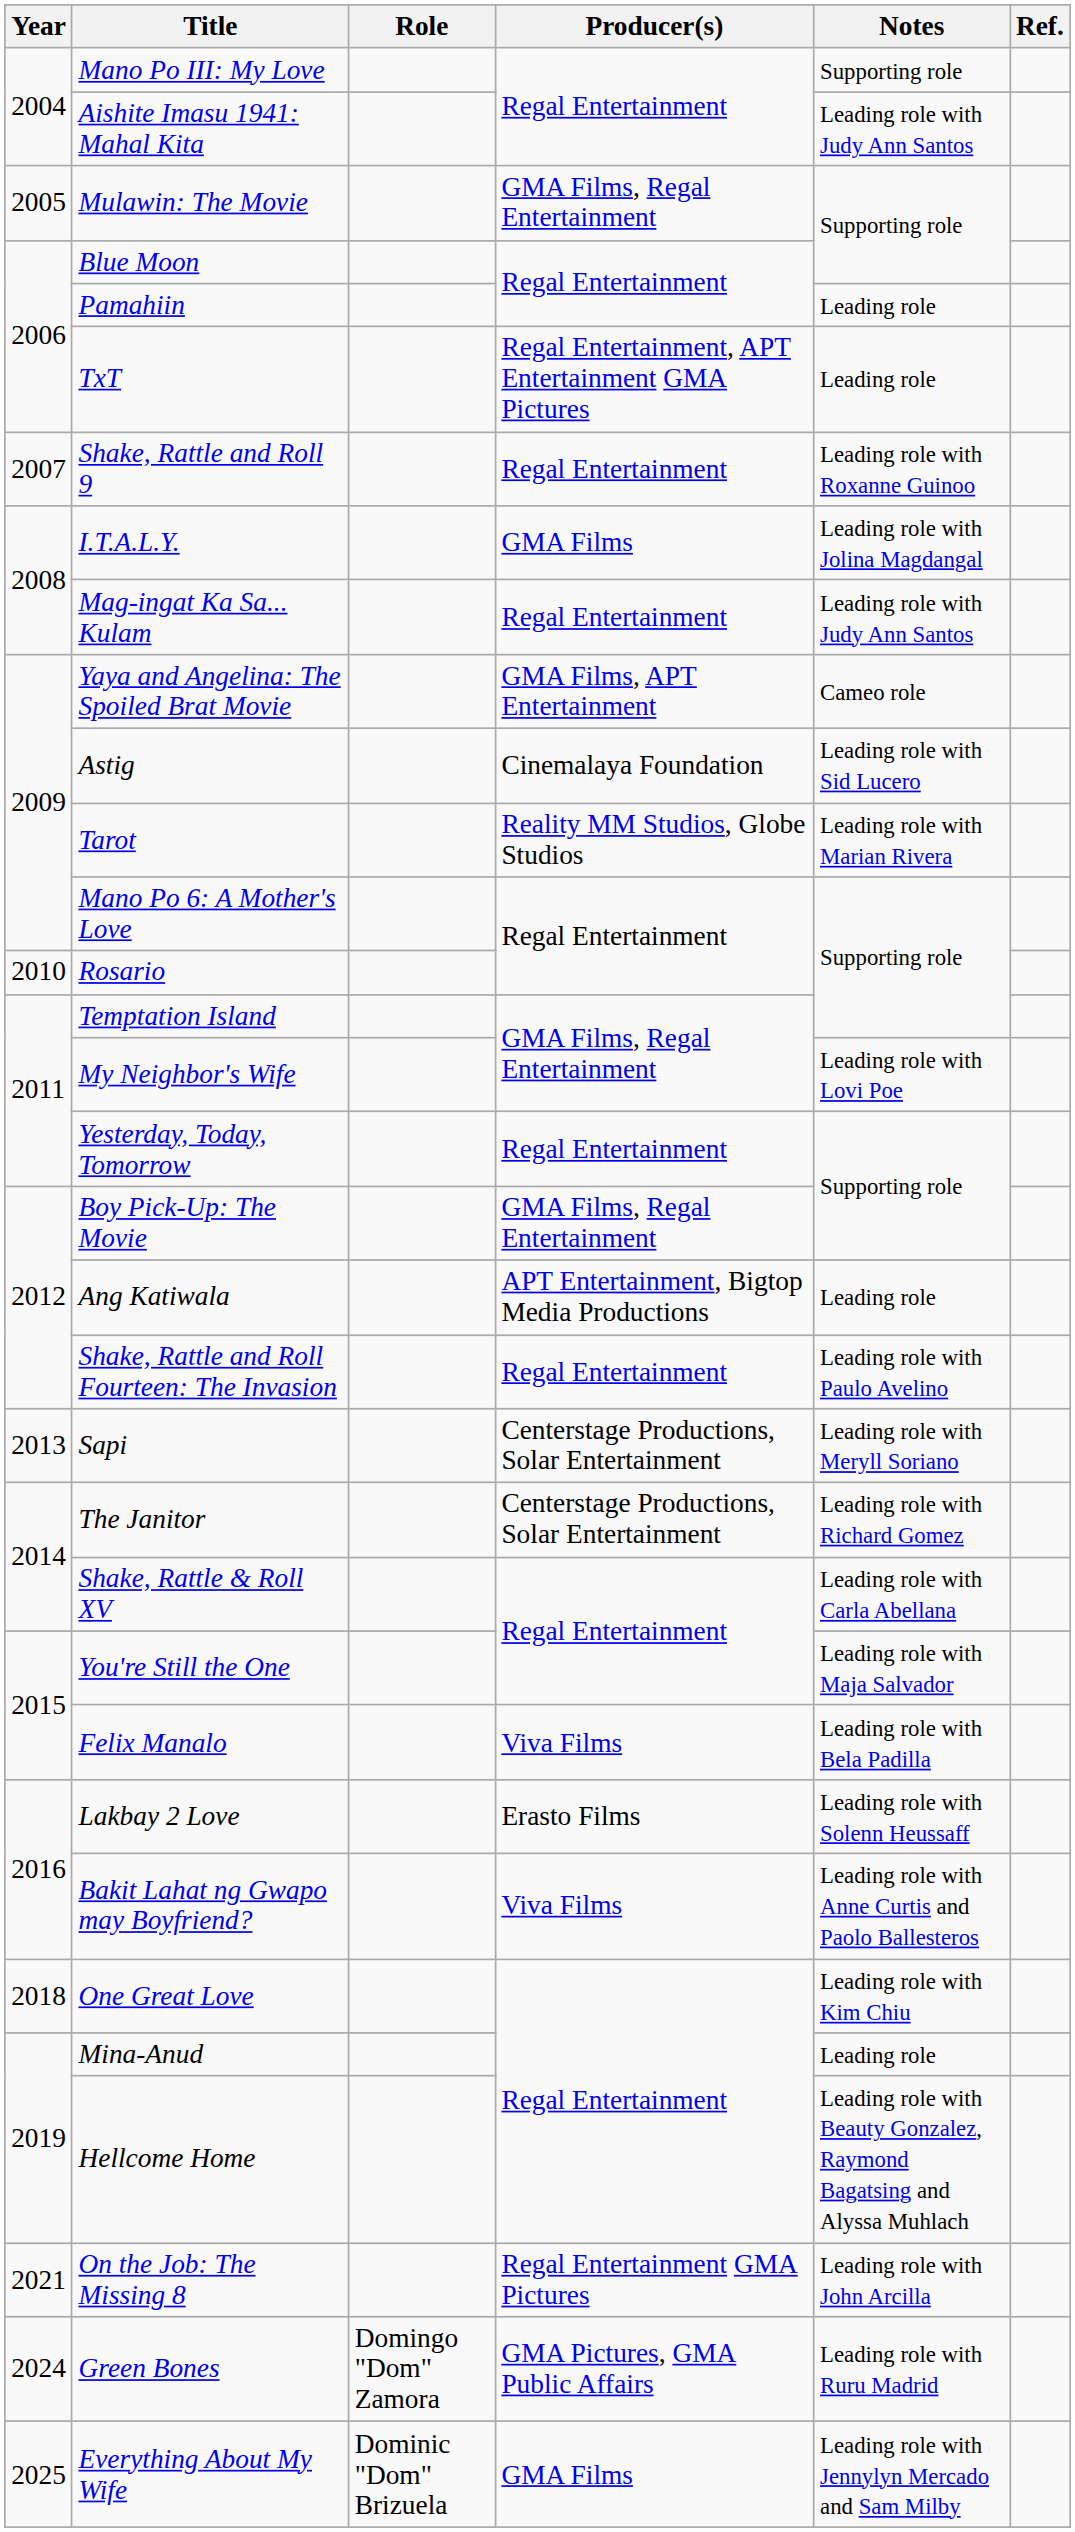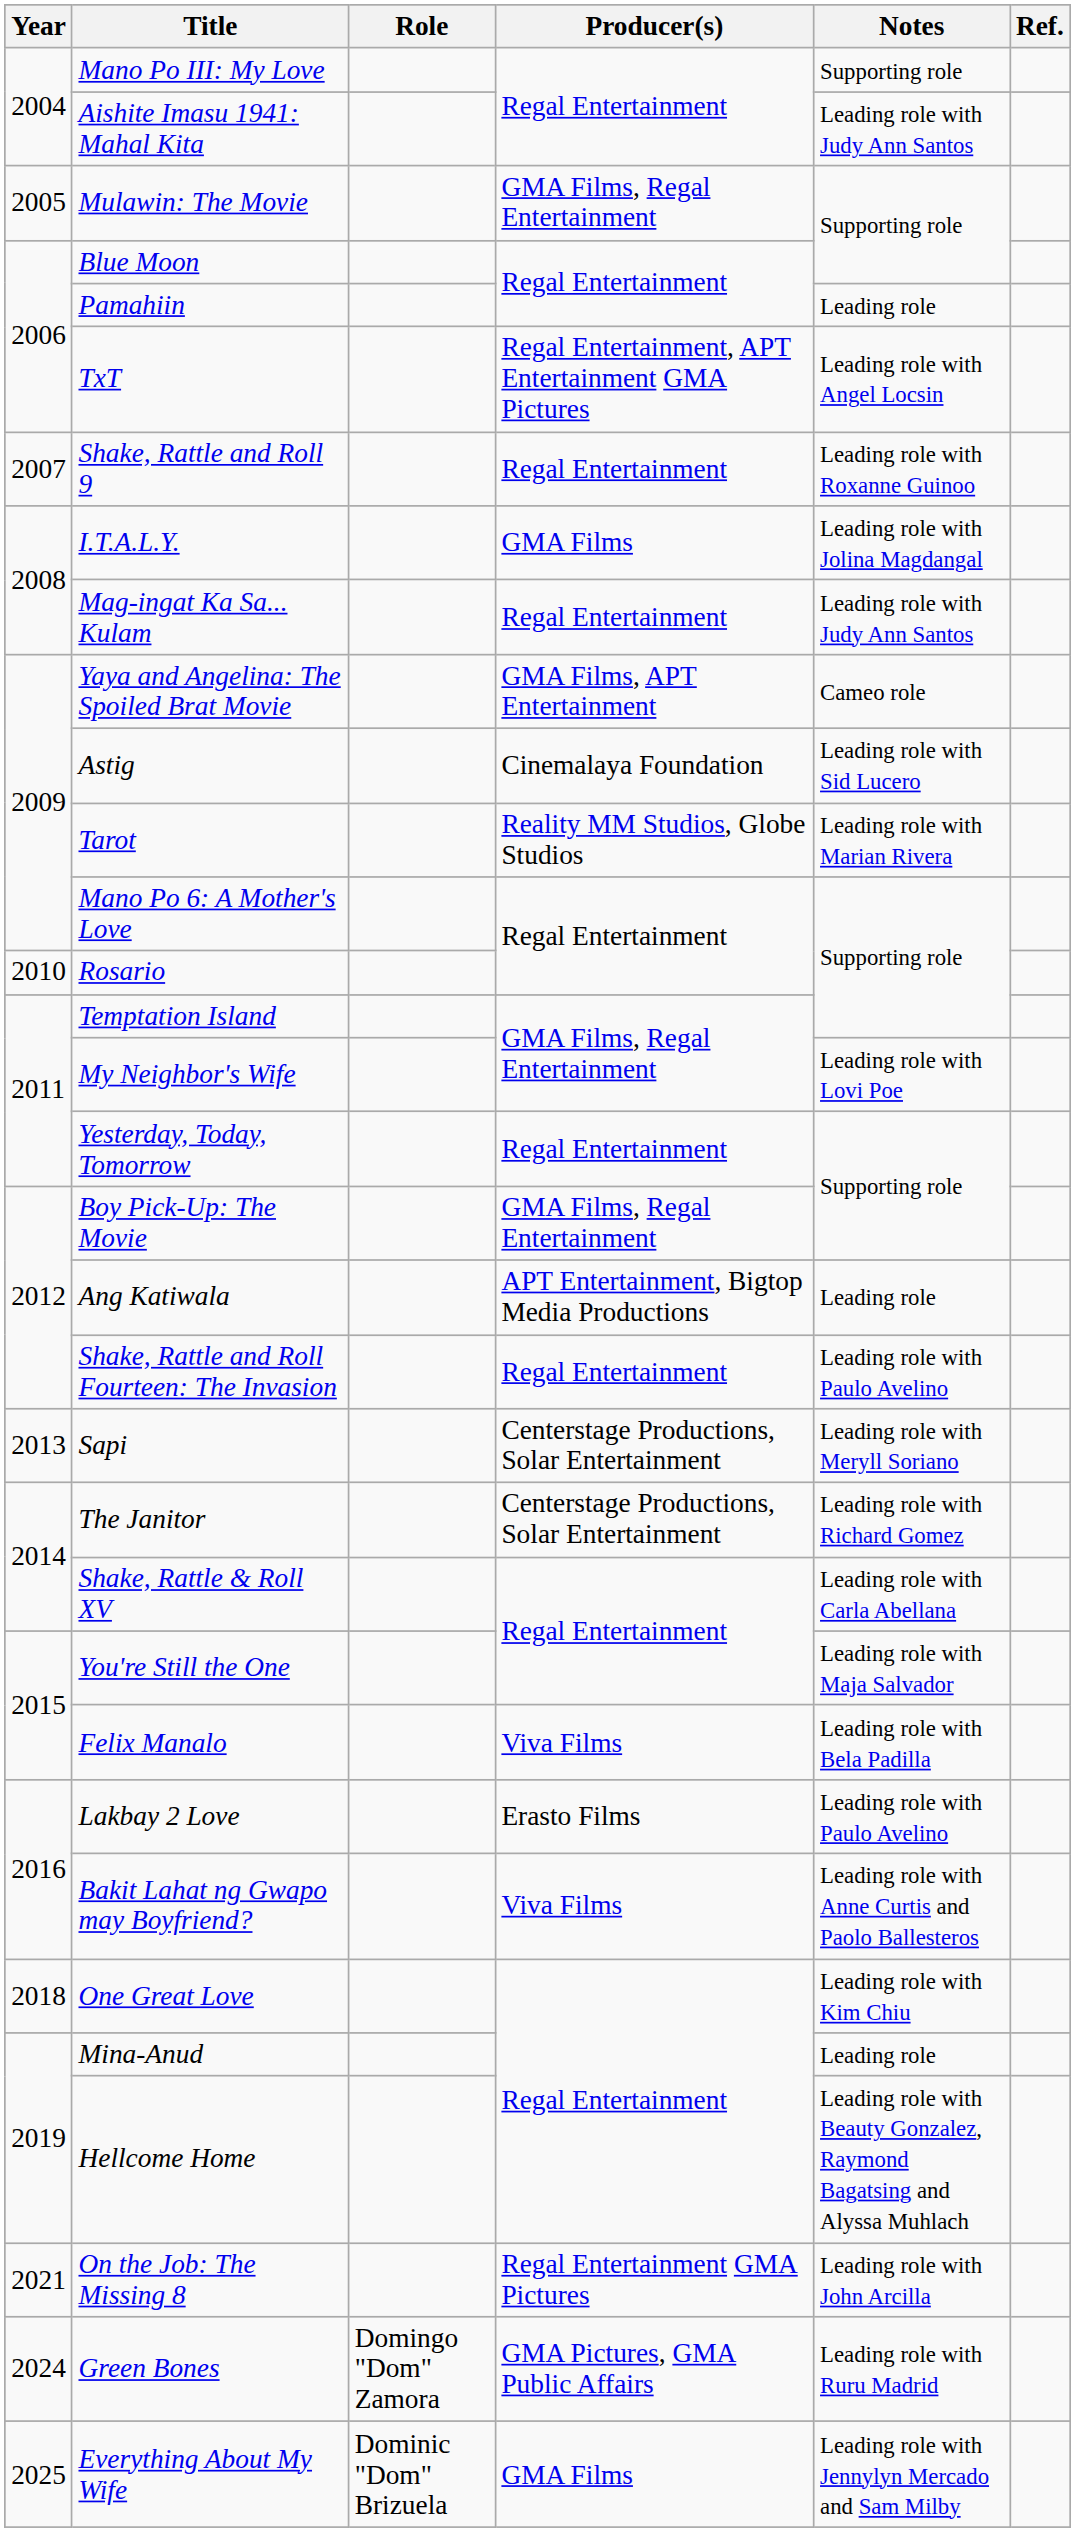 <table class="wikitable sortable" style="width:100%">
 <tr>
 <th scope="col" style="width:5%; white-space:nowrap;">Year</th>
 <th scope="col" style="width:27%; white-space:nowrap;">Title</th>
 <th scope="col" style="width:14%; white-space:nowrap;">Role</th>
 <th scope="col" style="width:31%; white-space:nowrap;">Producer(s)</th>
 <th scope="col" style="width:19%; white-space:nowrap;">Notes</th>
 <th scope="col" style="width:4%; white-space:nowrap;">Ref.</th>
 </tr>
 <tr>
 <td rowspan="2">2004</td>
 <td><em><a href='#'>Mano Po III: My Love</a></em></td>
 <td></td>
 <td rowspan="2"><a href='#'>Regal Entertainment</a></td>
 <td><small>Supporting role</small></td>
 <td></td>
 </tr>
 <tr>
 <td><em><a href='#'>Aishite Imasu 1941: Mahal Kita</a></em></td>
 <td></td>
 <td><small>Leading role with <a href='#'>Judy Ann Santos</a></small></td>
 <td></td>
 </tr>
 <tr>
 <td>2005</td>
 <td><em><a href='#'>Mulawin: The Movie</a></em></td>
 <td></td>
 <td><a href='#'>GMA Films</a>, <a href='#'>Regal Entertainment</a></td>
 <td rowspan="2"><small>Supporting role</small></td>
 <td></td>
 </tr>
 <tr>
 <td rowspan="3">2006</td>
 <td><em><a href='#'>Blue Moon</a></em></td>
 <td></td>
 <td rowspan="2"><a href='#'>Regal Entertainment</a></td>
 <td></td>
 </tr>
 <tr>
 <td><em><a href='#'>Pamahiin</a></em></td>
 <td></td>
 <td><small>Leading role</small></td>
 <td></td>
 </tr>
 <tr>
 <td><em><a href='#'>TxT</a></em></td>
 <td></td>
 <td><a href='#'>Regal Entertainment</a>, <a href='#'>APT Entertainment</a> <a href='#'>GMA Pictures</a></td>
-<td><small>Leading role</small></td>
+<td><small>Leading role with <a href='#'>Angel Locsin</a></small></td>
 <td></td>
 </tr>
 <tr>
 <td>2007</td>
 <td><em><a href='#'>Shake, Rattle and Roll 9</a></em></td>
 <td></td>
 <td><a href='#'>Regal Entertainment</a></td>
 <td><small>Leading role with <a href='#'>Roxanne Guinoo</a></small></td>
 <td></td>
 </tr>
 <tr>
 <td rowspan="2">2008</td>
 <td><em><a href='#'>I.T.A.L.Y.</a></em></td>
 <td></td>
 <td><a href='#'>GMA Films</a></td>
 <td><small>Leading role with <a href='#'>Jolina Magdangal</a></small></td>
 <td></td>
 </tr>
 <tr>
 <td><em><a href='#'>Mag-ingat Ka Sa... Kulam</a></em></td>
 <td></td>
 <td><a href='#'>Regal Entertainment</a></td>
 <td><small>Leading role with <a href='#'>Judy Ann Santos</a></small></td>
 <td></td>
 </tr>
 <tr>
 <td rowspan="4">2009</td>
 <td><em><a href='#'>Yaya and Angelina: The Spoiled Brat Movie</a></em></td>
 <td></td>
 <td><a href='#'>GMA Films</a>, <a href='#'>APT Entertainment</a></td>
 <td><small>Cameo role</small></td>
 <td></td>
 </tr>
 <tr>
 <td><em>Astig</em></td>
 <td></td>
 <td>Cinemalaya Foundation</td>
 <td><small>Leading role with <a href='#'>Sid Lucero</a></small></td>
 <td></td>
 </tr>
 <tr>
 <td><em><a href='#'>Tarot</a></em></td>
 <td></td>
 <td><a href='#'>Reality MM Studios</a>, Globe Studios</td>
 <td><small>Leading role with <a href='#'>Marian Rivera</a></small></td>
 <td></td>
 </tr>
 <tr>
 <td><em><a href='#'>Mano Po 6: A Mother's Love</a></em></td>
 <td></td>
 <td rowspan="2">Regal Entertainment</td>
 <td rowspan="3"><small>Supporting role</small></td>
 <td></td>
 </tr>
 <tr>
 <td>2010</td>
 <td><em><a href='#'>Rosario</a></em></td>
 <td></td>
 <td></td>
 </tr>
 <tr>
 <td rowspan="3">2011</td>
 <td><em><a href='#'>Temptation Island</a></em></td>
 <td></td>
 <td rowspan="2"><a href='#'>GMA Films</a>, <a href='#'>Regal Entertainment</a></td>
 <td></td>
 </tr>
 <tr>
 <td><em><a href='#'>My Neighbor's Wife</a></em></td>
 <td></td>
 <td><small>Leading role with <a href='#'>Lovi Poe</a></small></td>
 <td></td>
 </tr>
 <tr>
 <td><em><a href='#'>Yesterday, Today, Tomorrow</a></em></td>
 <td></td>
 <td><a href='#'>Regal Entertainment</a></td>
 <td rowspan="2"><small>Supporting role</small></td>
 <td></td>
 </tr>
 <tr>
 <td rowspan="3">2012</td>
 <td><em><a href='#'>Boy Pick-Up: The Movie</a></em></td>
 <td></td>
 <td><a href='#'>GMA Films</a>, <a href='#'>Regal Entertainment</a></td>
 <td></td>
 </tr>
 <tr>
 <td><em>Ang Katiwala</em></td>
 <td></td>
 <td><a href='#'>APT Entertainment</a>, Bigtop Media Productions</td>
 <td><small>Leading role</small></td>
 <td></td>
 </tr>
 <tr>
 <td><em><a href='#'>Shake, Rattle and Roll Fourteen: The Invasion</a></em></td>
 <td></td>
 <td><a href='#'>Regal Entertainment</a></td>
 <td><small>Leading role with <a href='#'>Paulo Avelino</a></small></td>
 <td></td>
 </tr>
 <tr>
 <td>2013</td>
 <td><em>Sapi</em></td>
 <td></td>
 <td>Centerstage Productions, Solar Entertainment</td>
 <td><small>Leading role with <a href='#'>Meryll Soriano</a></small></td>
 <td></td>
 </tr>
 <tr>
 <td rowspan="2">2014</td>
 <td><em>The Janitor</em></td>
 <td></td>
 <td>Centerstage Productions, Solar Entertainment</td>
 <td><small>Leading role with <a href='#'>Richard Gomez</a></small></td>
 <td></td>
 </tr>
 <tr>
 <td><em><a href='#'>Shake, Rattle & Roll XV</a></em></td>
 <td></td>
 <td rowspan="2"><a href='#'>Regal Entertainment</a></td>
 <td><small>Leading role with <a href='#'>Carla Abellana</a></small></td>
 <td></td>
 </tr>
 <tr>
 <td rowspan="2">2015</td>
 <td><em><a href='#'>You're Still the One</a></em></td>
 <td></td>
 <td><small>Leading role with <a href='#'>Maja Salvador</a></small></td>
 <td></td>
 </tr>
 <tr>
 <td><em><a href='#'>Felix Manalo</a></em></td>
 <td></td>
 <td><a href='#'>Viva Films</a></td>
 <td><small>Leading role with <a href='#'>Bela Padilla</a></small></td>
 <td></td>
 </tr>
 <tr>
 <td rowspan="2">2016</td>
 <td><em>Lakbay 2 Love</em></td>
 <td></td>
 <td>Erasto Films</td>
-<td><small>Leading role with <a href='#'>Solenn Heussaff</a></small></td>
+<td><small>Leading role with <a href='#'>Paulo Avelino</a></small></td>
 <td></td>
 </tr>
 <tr>
 <td><em><a href='#'>Bakit Lahat ng Gwapo may Boyfriend?</a></em></td>
 <td></td>
 <td><a href='#'>Viva Films</a></td>
 <td><small>Leading role with <a href='#'>Anne Curtis</a> and <a href='#'>Paolo Ballesteros</a></small></td>
 <td></td>
 </tr>
 <tr>
 <td>2018</td>
 <td><em><a href='#'>One Great Love</a></em></td>
 <td></td>
 <td rowspan="3"><a href='#'>Regal Entertainment</a></td>
 <td><small>Leading role with <a href='#'>Kim Chiu</a></small></td>
 <td></td>
 </tr>
 <tr>
 <td rowspan="2">2019</td>
 <td><em>Mina-Anud</em></td>
 <td></td>
 <td><small>Leading role</small></td>
 <td></td>
 </tr>
 <tr>
 <td><em>Hellcome Home</em></td>
 <td></td>
 <td><small>Leading role with <a href='#'>Beauty Gonzalez</a>, <a href='#'>Raymond Bagatsing</a> and Alyssa Muhlach</small></td>
 <td></td>
 </tr>
 <tr>
 <td>2021</td>
 <td><em><a href='#'>On the Job: The Missing 8</a></em></td>
 <td></td>
 <td><a href='#'>Regal Entertainment</a> <a href='#'>GMA Pictures</a></td>
 <td><small>Leading role with <a href='#'>John Arcilla</a></small></td>
 <td></td>
 </tr>
 <tr>
 <td>2024</td>
 <td><em><a href='#'>Green Bones</a></em></td>
 <td>Domingo "Dom" Zamora</td>
 <td><a href='#'>GMA Pictures</a>, <a href='#'>GMA Public Affairs</a></td>
 <td><small>Leading role with <a href='#'>Ruru Madrid</a></small></td>
 <td></td>
 </tr>
 <tr>
 <td>2025</td>
 <td><em><a href='#'>Everything About My Wife</a></em></td>
 <td>Dominic "Dom" Brizuela</td>
 <td><a href='#'>GMA Films</a></td>
 <td><small>Leading role with <a href='#'>Jennylyn Mercado</a> and <a href='#'>Sam Milby</a> </small></td>
 <td></td>
 </tr>
 </table>
